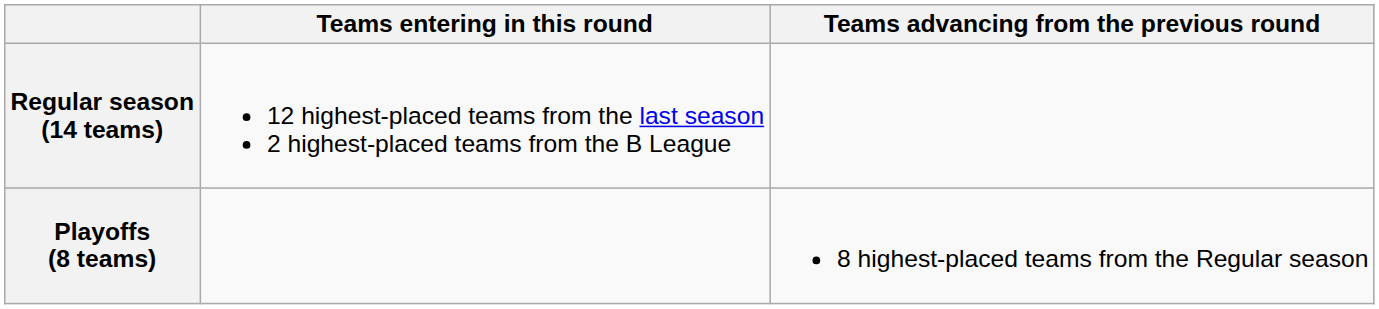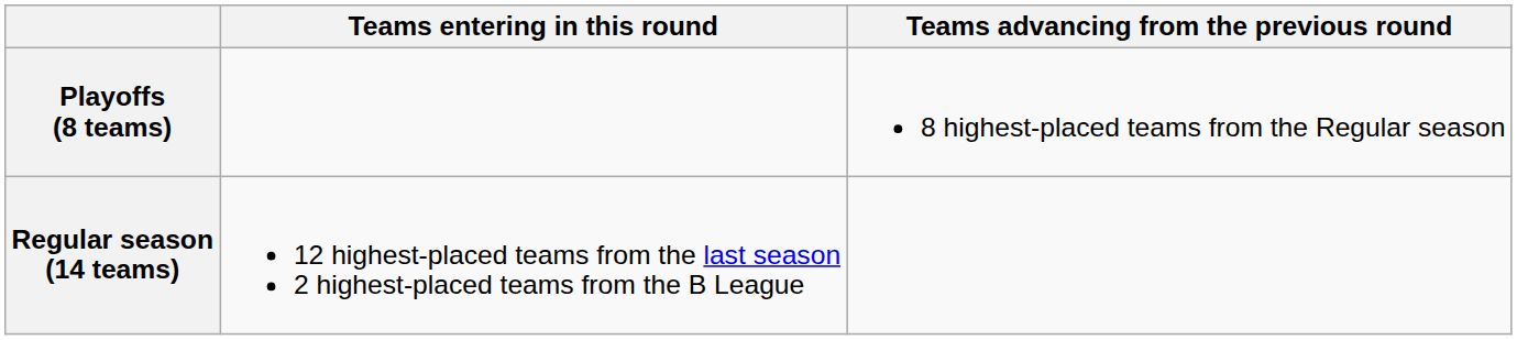 <table class="wikitable">
 <tr>
 <th></th>
 <th>Teams entering in this round</th>
 <th>Teams advancing from the previous round</th>
 </tr>
 <tr>
+<th>Playoffs<br>(8 teams)</th>
+<td></td>
+<td><br><ul><li>8 highest-placed teams from the Regular season</li></ul></td>
+</tr>
+<tr>
 <th>Regular season<br>(14 teams)</th>
 <td><br><ul><li>12 highest-placed teams from the <a href='#'>last season</a></li><li>2 highest-placed teams from the B League</li></ul></td>
 <td></td>
 </tr>
-<tr>
-<th>Playoffs<br>(8 teams)</th>
-<td></td>
-<td><br><ul><li>8 highest-placed teams from the Regular season</li></ul></td>
-</tr>
 </table>
